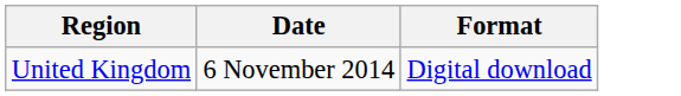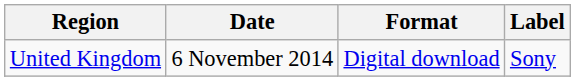 <table class=wikitable>
 <tr>
 <th>Region</th>
 <th>Date</th>
 <th>Format</th>
+<th>Label</th>
 </tr>
 <tr>
 <td><a href='#'>United Kingdom</a></td>
 <td>6 November 2014</td>
 <td><a href='#'>Digital download</a></td>
+<td><a href='#'>Sony</a></td>
 </tr>
 </table>
